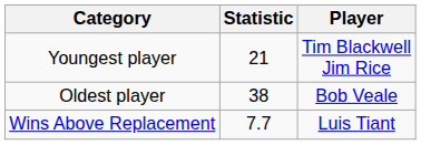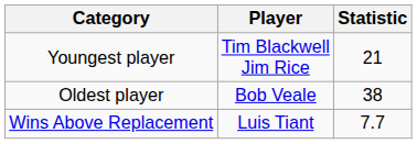 <table class="wikitable" style="text-align:center;">
 <tr>
 <th>Category</th>
+<th>Player</th>
 <th>Statistic</th>
-<th>Player</th>
 </tr>
 <tr>
 <td>Youngest player</td>
+<td><a href='#'>Tim Blackwell</a><br><a href='#'>Jim Rice</a></td>
 <td>21</td>
-<td><a href='#'>Tim Blackwell</a><br><a href='#'>Jim Rice</a></td>
 </tr>
 <tr>
 <td>Oldest player</td>
+<td><a href='#'>Bob Veale</a></td>
 <td>38</td>
-<td><a href='#'>Bob Veale</a></td>
 </tr>
 <tr>
 <td><a href='#'>Wins Above Replacement</a></td>
+<td><a href='#'>Luis Tiant</a></td>
 <td>7.7</td>
-<td><a href='#'>Luis Tiant</a></td>
 </tr>
 </table>
